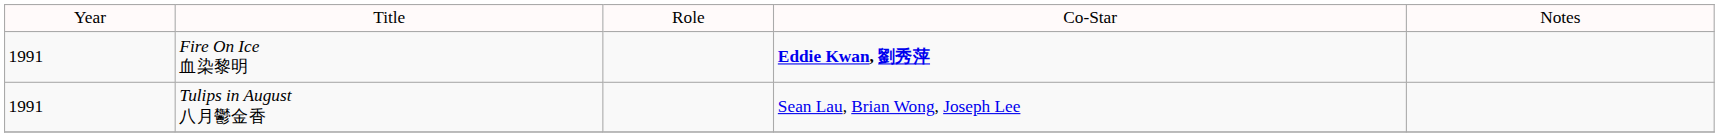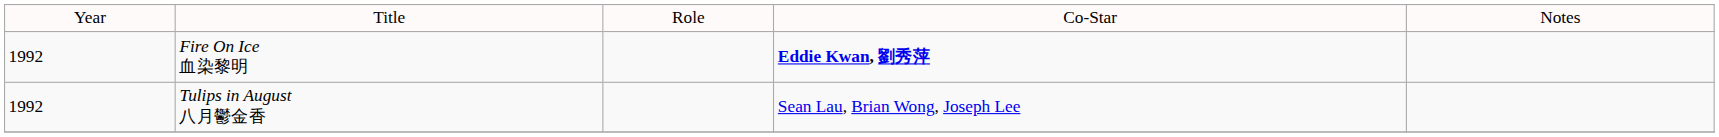 <table class="wikitable" width="100%">
 <tr style="background:snow; color:black" align=center>
 <td style="width:10%">Year</td>
 <td style="width:25%">Title</td>
 <td style="width:10%">Role</td>
 <td style="width:37%">Co-Star</td>
 <td style="width:18%">Notes</td>
 </tr>
 <tr ---->
-<td rowspan="1" width="10%">1991</td>
+<td rowspan="1" width="10%">1992</td>
 <td><em>Fire On Ice</em><br>血染黎明</td>
 <td></td>
 <td><strong><a href='#'>Eddie Kwan</a>, <a href='#'>劉秀萍</a></strong></td>
 <td></td>
 </tr>
 <tr ---->
-<td rowspan="1" width="10%">1991</td>
+<td rowspan="1" width="10%">1992</td>
 <td><em>Tulips in August</em><br>八月鬱金香</td>
 <td></td>
 <td><a href='#'>Sean Lau</a>, <a href='#'>Brian Wong</a>, <a href='#'>Joseph Lee</a></td>
 <td></td>
 </tr>
 <tr ---->
 </tr>
 </table>
